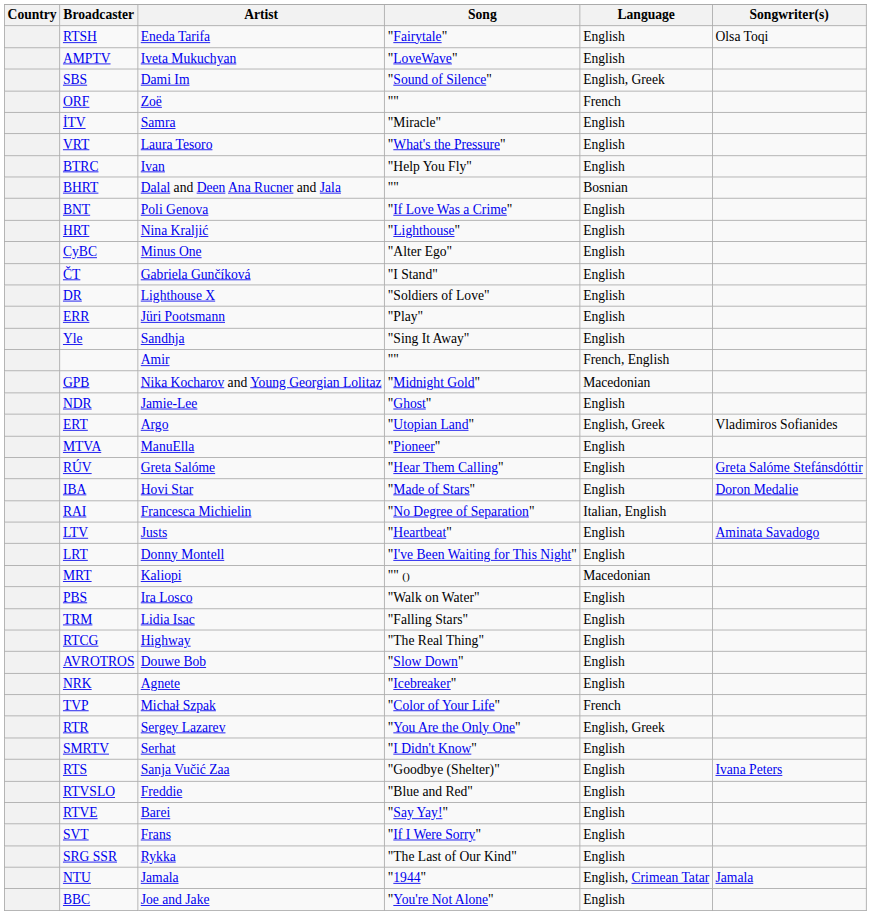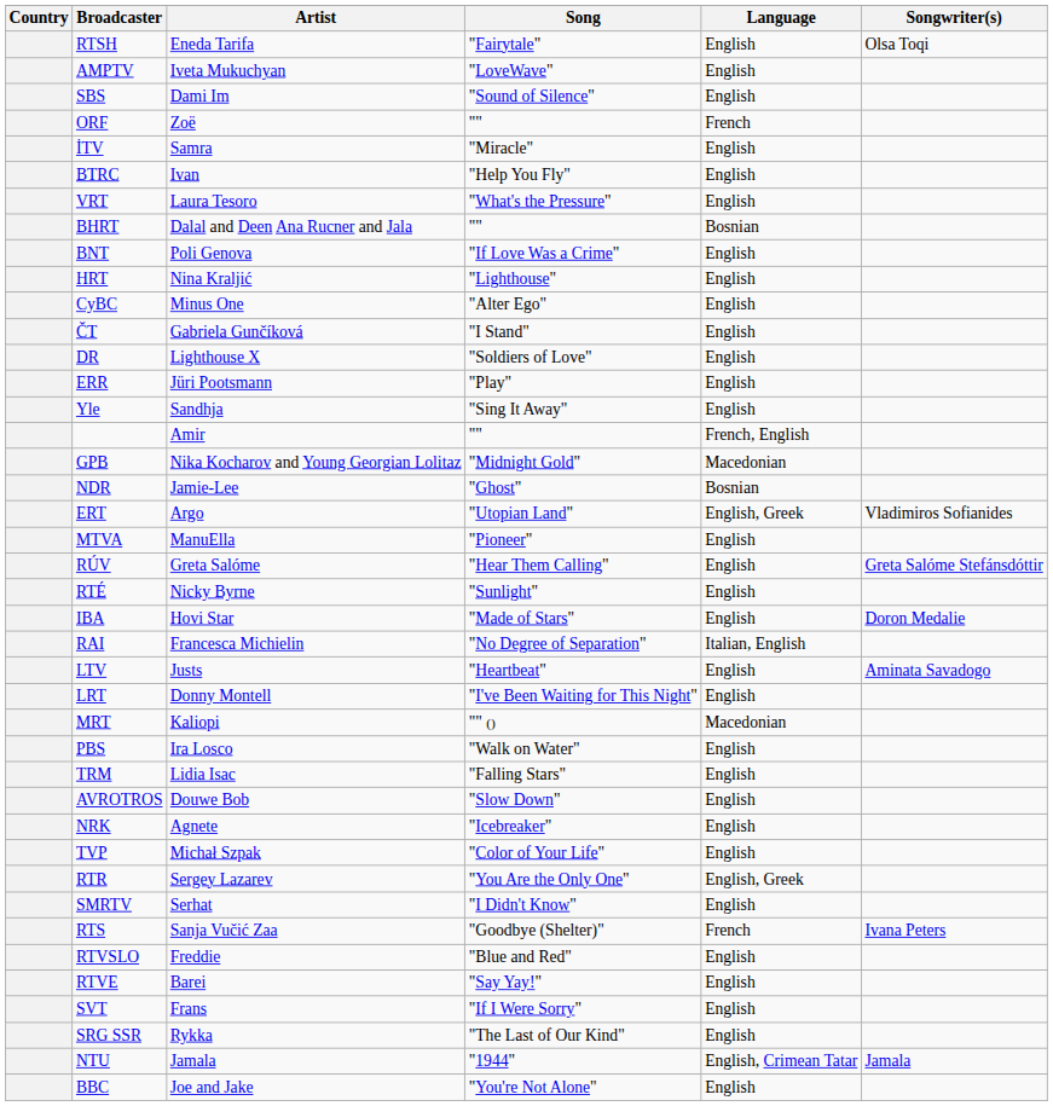 <table class="wikitable plainrowheaders">
 <tr>
 </tr>
 <tr>
 <th scope="col">Country</th>
 <th scope="col">Broadcaster</th>
 <th scope="col">Artist</th>
 <th scope="col">Song</th>
 <th scope="col">Language</th>
 <th scope="col">Songwriter(s)</th>
 </tr>
 <tr>
 <th scope="row"></th>
 <td><a href='#'>RTSH</a></td>
 <td><a href='#'>Eneda Tarifa</a></td>
 <td>"<a href='#'>Fairytale</a>"</td>
 <td>English</td>
 <td>Olsa Toqi</td>
 </tr>
 <tr>
 <th scope="row"></th>
 <td><a href='#'>AMPTV</a></td>
 <td><a href='#'>Iveta Mukuchyan</a></td>
 <td>"<a href='#'>LoveWave</a>"</td>
 <td>English</td>
 <td></td>
 </tr>
 <tr>
 <th scope="row"></th>
 <td><a href='#'>SBS</a></td>
 <td><a href='#'>Dami Im</a></td>
 <td>"<a href='#'>Sound of Silence</a>"</td>
-<td>English, Greek</td>
+<td>English</td>
 <td></td>
 </tr>
 <tr>
 <th scope="row"></th>
 <td><a href='#'>ORF</a></td>
 <td><a href='#'>Zoë</a></td>
 <td>""</td>
 <td>French</td>
 <td></td>
 </tr>
 <tr>
 <th scope="row"></th>
 <td><a href='#'>İTV</a></td>
 <td><a href='#'>Samra</a></td>
 <td>"Miracle"</td>
 <td>English</td>
 <td></td>
 </tr>
 <tr>
 <th scope="row"></th>
-<td><a href='#'>VRT</a></td>
-<td><a href='#'>Laura Tesoro</a></td>
-<td>"<a href='#'>What's the Pressure</a>"</td>
+<td><a href='#'>BTRC</a></td>
+<td><a href='#'>Ivan</a></td>
+<td>"Help You Fly"</td>
 <td>English</td>
 <td></td>
 </tr>
 <tr>
 <th scope="row"></th>
-<td><a href='#'>BTRC</a></td>
-<td><a href='#'>Ivan</a></td>
-<td>"Help You Fly"</td>
+<td><a href='#'>VRT</a></td>
+<td><a href='#'>Laura Tesoro</a></td>
+<td>"<a href='#'>What's the Pressure</a>"</td>
 <td>English</td>
 <td></td>
 </tr>
 <tr>
 <th scope="row"></th>
 <td><a href='#'>BHRT</a></td>
 <td><a href='#'>Dalal</a> and <a href='#'>Deen</a>  <a href='#'>Ana Rucner</a> and <a href='#'>Jala</a></td>
 <td>""</td>
 <td>Bosnian</td>
 <td></td>
 </tr>
 <tr>
 <th scope="row"></th>
 <td><a href='#'>BNT</a></td>
 <td><a href='#'>Poli Genova</a></td>
 <td>"<a href='#'>If Love Was a Crime</a>"</td>
 <td>English</td>
 <td></td>
 </tr>
 <tr>
 <th scope="row"></th>
 <td><a href='#'>HRT</a></td>
 <td><a href='#'>Nina Kraljić</a></td>
 <td>"<a href='#'>Lighthouse</a>"</td>
 <td>English</td>
 <td></td>
 </tr>
 <tr>
 <th scope="row"></th>
 <td><a href='#'>CyBC</a></td>
 <td><a href='#'>Minus One</a></td>
 <td>"Alter Ego"</td>
 <td>English</td>
 <td></td>
 </tr>
 <tr>
 <th scope="row"></th>
 <td><a href='#'>ČT</a></td>
 <td><a href='#'>Gabriela Gunčíková</a></td>
 <td>"I Stand"</td>
 <td>English</td>
 <td></td>
 </tr>
 <tr>
 <th scope="row"></th>
 <td><a href='#'>DR</a></td>
 <td><a href='#'>Lighthouse X</a></td>
 <td>"Soldiers of Love"</td>
 <td>English</td>
 <td></td>
 </tr>
 <tr>
 <th scope="row"></th>
 <td><a href='#'>ERR</a></td>
 <td><a href='#'>Jüri Pootsmann</a></td>
 <td>"Play"</td>
 <td>English</td>
 <td></td>
 </tr>
 <tr>
 <th scope="row"></th>
 <td><a href='#'>Yle</a></td>
 <td><a href='#'>Sandhja</a></td>
 <td>"Sing It Away"</td>
 <td>English</td>
 <td></td>
 </tr>
 <tr>
 <th scope="row"></th>
 <td></td>
 <td><a href='#'>Amir</a></td>
 <td>""</td>
 <td>French, English</td>
 <td></td>
 </tr>
 <tr>
 <th scope="row"></th>
 <td><a href='#'>GPB</a></td>
 <td><a href='#'>Nika Kocharov</a> and <a href='#'>Young Georgian Lolitaz</a></td>
 <td>"<a href='#'>Midnight Gold</a>"</td>
 <td>Macedonian</td>
 <td></td>
 </tr>
 <tr>
 <th scope="row"></th>
 <td><a href='#'>NDR</a></td>
 <td><a href='#'>Jamie-Lee</a></td>
 <td>"<a href='#'>Ghost</a>"</td>
-<td>English</td>
+<td>Bosnian</td>
 <td></td>
 </tr>
 <tr>
 <th scope="row"></th>
 <td><a href='#'>ERT</a></td>
 <td><a href='#'>Argo</a></td>
 <td>"<a href='#'>Utopian Land</a>"</td>
 <td>English, Greek</td>
 <td>Vladimiros Sofianides</td>
 </tr>
 <tr>
 <th scope="row"></th>
 <td><a href='#'>MTVA</a></td>
 <td><a href='#'>ManuElla</a></td>
 <td>"<a href='#'>Pioneer</a>"</td>
 <td>English</td>
 <td></td>
 </tr>
 <tr>
 <th scope="row"></th>
 <td><a href='#'>RÚV</a></td>
 <td><a href='#'>Greta Salóme</a></td>
 <td>"<a href='#'>Hear Them Calling</a>"</td>
 <td>English</td>
 <td><a href='#'>Greta Salóme Stefánsdóttir</a></td>
+</tr>
+<tr>
+<th scope="row"></th>
+<td><a href='#'>RTÉ</a></td>
+<td><a href='#'>Nicky Byrne</a></td>
+<td>"<a href='#'>Sunlight</a>"</td>
+<td>English</td>
+<td></td>
 </tr>
 <tr>
 <th scope="row"></th>
 <td><a href='#'>IBA</a></td>
 <td><a href='#'>Hovi Star</a></td>
 <td>"<a href='#'>Made of Stars</a>"</td>
 <td>English</td>
 <td><a href='#'>Doron Medalie</a></td>
 </tr>
 <tr>
 <th scope="row"></th>
 <td><a href='#'>RAI</a></td>
 <td><a href='#'>Francesca Michielin</a></td>
 <td>"<a href='#'>No Degree of Separation</a>"</td>
 <td>Italian, English</td>
 <td></td>
 </tr>
 <tr>
 <th scope="row"></th>
 <td><a href='#'>LTV</a></td>
 <td><a href='#'>Justs</a></td>
 <td>"<a href='#'>Heartbeat</a>"</td>
 <td>English</td>
 <td><a href='#'>Aminata Savadogo</a></td>
 </tr>
 <tr>
 <th scope="row"></th>
 <td><a href='#'>LRT</a></td>
 <td><a href='#'>Donny Montell</a></td>
 <td>"<a href='#'>I've Been Waiting for This Night</a>"</td>
 <td>English</td>
 <td></td>
 </tr>
 <tr>
 <th scope="row"></th>
 <td><a href='#'>MRT</a></td>
 <td><a href='#'>Kaliopi</a></td>
 <td>"" <small>()</small></td>
 <td>Macedonian</td>
 <td></td>
 </tr>
 <tr>
 <th scope="row"></th>
 <td><a href='#'>PBS</a></td>
 <td><a href='#'>Ira Losco</a></td>
 <td>"Walk on Water"</td>
 <td>English</td>
 <td></td>
 </tr>
 <tr>
 <th scope="row"></th>
 <td><a href='#'>TRM</a></td>
 <td><a href='#'>Lidia Isac</a></td>
 <td>"Falling Stars"</td>
 <td>English</td>
 <td></td>
 </tr>
 <tr>
 <th scope="row"></th>
-<td><a href='#'>RTCG</a></td>
-<td><a href='#'>Highway</a></td>
-<td>"The Real Thing"</td>
-<td>English</td>
-<td></td>
-</tr>
-<tr>
-<th scope="row"></th>
 <td><a href='#'>AVROTROS</a></td>
 <td><a href='#'>Douwe Bob</a></td>
 <td>"<a href='#'>Slow Down</a>"</td>
 <td>English</td>
 <td></td>
 </tr>
 <tr>
 <th scope="row"></th>
 <td><a href='#'>NRK</a></td>
 <td><a href='#'>Agnete</a></td>
 <td>"<a href='#'>Icebreaker</a>"</td>
 <td>English</td>
 <td></td>
 </tr>
 <tr>
 <th scope="row"></th>
 <td><a href='#'>TVP</a></td>
 <td><a href='#'>Michał Szpak</a></td>
 <td>"<a href='#'>Color of Your Life</a>"</td>
-<td>French</td>
+<td>English</td>
 <td></td>
 </tr>
 <tr>
 <th scope="row"></th>
 <td><a href='#'>RTR</a></td>
 <td><a href='#'>Sergey Lazarev</a></td>
 <td>"<a href='#'>You Are the Only One</a>"</td>
 <td>English, Greek</td>
 <td></td>
 </tr>
 <tr>
 <th scope="row"></th>
 <td><a href='#'>SMRTV</a></td>
 <td><a href='#'>Serhat</a></td>
 <td>"<a href='#'>I Didn't Know</a>"</td>
 <td>English</td>
 <td></td>
 </tr>
 <tr>
 <th scope="row"></th>
 <td><a href='#'>RTS</a></td>
 <td><a href='#'>Sanja Vučić Zaa</a></td>
 <td>"Goodbye (Shelter)"</td>
-<td>English</td>
+<td>French</td>
 <td><a href='#'>Ivana Peters</a></td>
 </tr>
 <tr>
 <th scope="row"></th>
 <td><a href='#'>RTVSLO</a></td>
 <td><a href='#'>Freddie</a></td>
 <td>"Blue and Red"</td>
 <td>English</td>
 <td></td>
 </tr>
 <tr>
 <th scope="row"></th>
 <td><a href='#'>RTVE</a></td>
 <td><a href='#'>Barei</a></td>
 <td>"<a href='#'>Say Yay!</a>"</td>
 <td>English</td>
 <td></td>
 </tr>
 <tr>
 <th scope="row"></th>
 <td><a href='#'>SVT</a></td>
 <td><a href='#'>Frans</a></td>
 <td>"<a href='#'>If I Were Sorry</a>"</td>
 <td>English</td>
 <td></td>
 </tr>
 <tr>
 <th scope="row"></th>
 <td><a href='#'>SRG SSR</a></td>
 <td><a href='#'>Rykka</a></td>
 <td>"The Last of Our Kind"</td>
 <td>English</td>
 <td></td>
 </tr>
 <tr>
 <th scope="row"></th>
 <td><a href='#'>NTU</a></td>
 <td><a href='#'>Jamala</a></td>
 <td>"<a href='#'>1944</a>"</td>
 <td>English, <a href='#'>Crimean Tatar</a></td>
 <td><a href='#'>Jamala</a></td>
 </tr>
 <tr>
 <th scope="row"></th>
 <td><a href='#'>BBC</a></td>
 <td><a href='#'>Joe and Jake</a></td>
 <td>"<a href='#'>You're Not Alone</a>"</td>
 <td>English</td>
 <td></td>
 </tr>
 </table>
